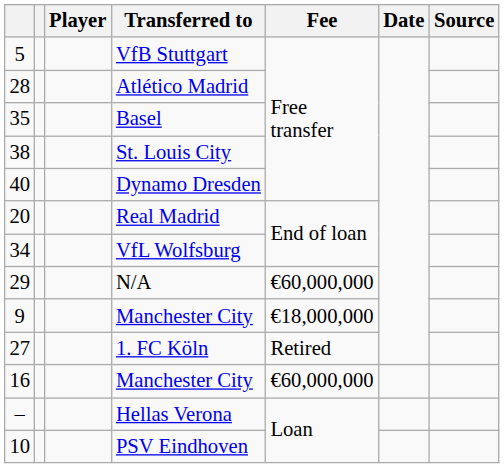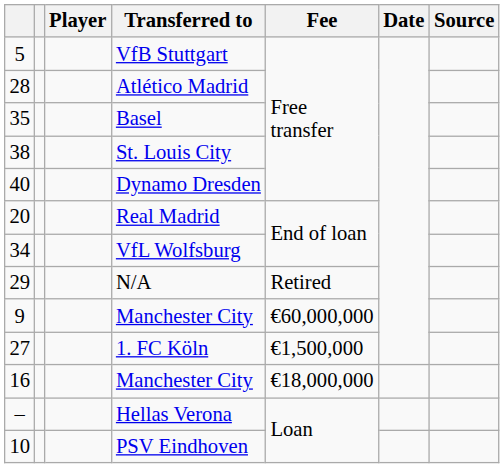 <table class="wikitable plainrowheaders sortable">
 <tr>
 <th></th>
 <th></th>
 <th scope=col><strong>Player</strong></th>
 <th><strong>Transferred to</strong></th>
 <th !scope=col; style="width: 65px;"><strong>Fee</strong></th>
 <th scope=col><strong>Date</strong></th>
 <th scope=col><strong>Source</strong></th>
 </tr>
 <tr>
 <td align=center>5</td>
 <td align=center></td>
 <td></td>
 <td> <a href='#'>VfB Stuttgart</a></td>
 <td rowspan=5>Free transfer</td>
 <td rowspan=10></td>
 <td></td>
 </tr>
 <tr>
 <td align=center>28</td>
 <td align=center></td>
 <td></td>
 <td> <a href='#'>Atlético Madrid</a></td>
 <td></td>
 </tr>
 <tr>
 <td align=center>35</td>
 <td align=center></td>
 <td></td>
 <td> <a href='#'>Basel</a></td>
 <td></td>
 </tr>
 <tr>
 <td align=center>38</td>
 <td align=center></td>
 <td></td>
 <td> <a href='#'>St. Louis City</a></td>
 <td></td>
 </tr>
 <tr>
 <td align=center>40</td>
 <td align=center></td>
 <td></td>
 <td> <a href='#'>Dynamo Dresden</a></td>
 <td></td>
 </tr>
 <tr>
 <td align=center>20</td>
 <td align=center></td>
 <td></td>
 <td> <a href='#'>Real Madrid</a></td>
 <td rowspan=2>End of loan</td>
 <td></td>
 </tr>
 <tr>
 <td align=center>34</td>
 <td align=center></td>
 <td></td>
 <td> <a href='#'>VfL Wolfsburg</a></td>
 <td></td>
 </tr>
 <tr>
 <td align=center>29</td>
 <td align=center></td>
 <td></td>
 <td>N/A</td>
-<td>€60,000,000</td>
+<td>Retired</td>
 <td></td>
 </tr>
 <tr>
 <td align=center>9</td>
 <td align=center></td>
 <td></td>
 <td> <a href='#'>Manchester City</a></td>
-<td>€18,000,000</td>
+<td>€60,000,000</td>
 <td></td>
 </tr>
 <tr>
 <td align=center>27</td>
 <td align=center></td>
 <td></td>
 <td> <a href='#'>1. FC Köln</a></td>
-<td>Retired</td>
+<td>€1,500,000</td>
 <td></td>
 </tr>
 <tr>
 <td align=center>16</td>
 <td align=center></td>
 <td></td>
 <td> <a href='#'>Manchester City</a></td>
-<td>€60,000,000</td>
+<td>€18,000,000</td>
 <td></td>
 <td></td>
 </tr>
 <tr>
 <td align=center>–</td>
 <td align=center></td>
 <td></td>
 <td> <a href='#'>Hellas Verona</a></td>
 <td rowspan=2>Loan</td>
 <td></td>
 <td></td>
 </tr>
 <tr>
 <td align=center>10</td>
 <td align=center></td>
 <td></td>
 <td> <a href='#'>PSV Eindhoven</a></td>
 <td></td>
 <td></td>
 </tr>
 </table>
